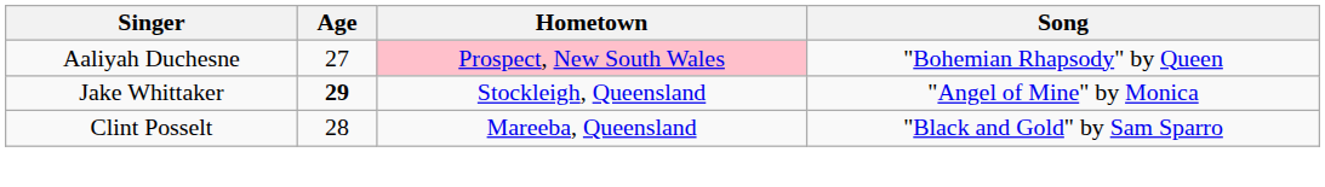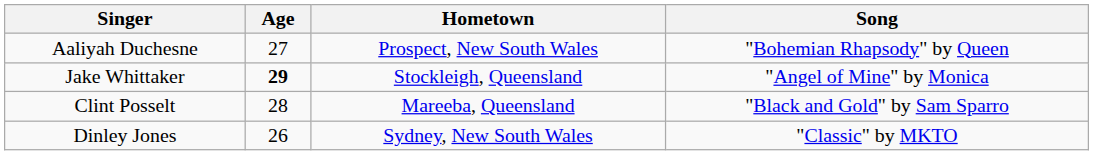 <table class="wikitable plainrowheaders" style="text-align:center; line-height:16px; width:99%;">
 <tr>
 <th scope="col">Singer</th>
 <th>Age</th>
 <th>Hometown</th>
 <th scope="col">Song</th>
 </tr>
 <tr>
 <td>Aaliyah Duchesne</td>
 <td>27</td>
-<td style="background: pink;"><a href='#'>Prospect</a>, <a href='#'>New South Wales</a></td>
+<td><a href='#'>Prospect</a>, <a href='#'>New South Wales</a></td>
 <td>"<a href='#'>Bohemian Rhapsody</a>" by <a href='#'>Queen</a></td>
 </tr>
 <tr>
 <td>Jake Whittaker</td>
 <td><strong>29</strong></td>
 <td><a href='#'>Stockleigh</a>, <a href='#'>Queensland</a></td>
 <td>"<a href='#'>Angel of Mine</a>" by <a href='#'>Monica</a></td>
 </tr>
 <tr>
 <td>Clint Posselt</td>
 <td>28</td>
 <td><a href='#'>Mareeba</a>, <a href='#'>Queensland</a></td>
 <td>"<a href='#'>Black and Gold</a>" by <a href='#'>Sam Sparro</a></td>
 </tr>
+<tr>
+<td>Dinley Jones</td>
+<td>26</td>
+<td><a href='#'>Sydney</a>,  <a href='#'>New South Wales</a></td>
+<td>"<a href='#'>Classic</a>" by <a href='#'>MKTO</a></td>
+</tr>
 </table>
